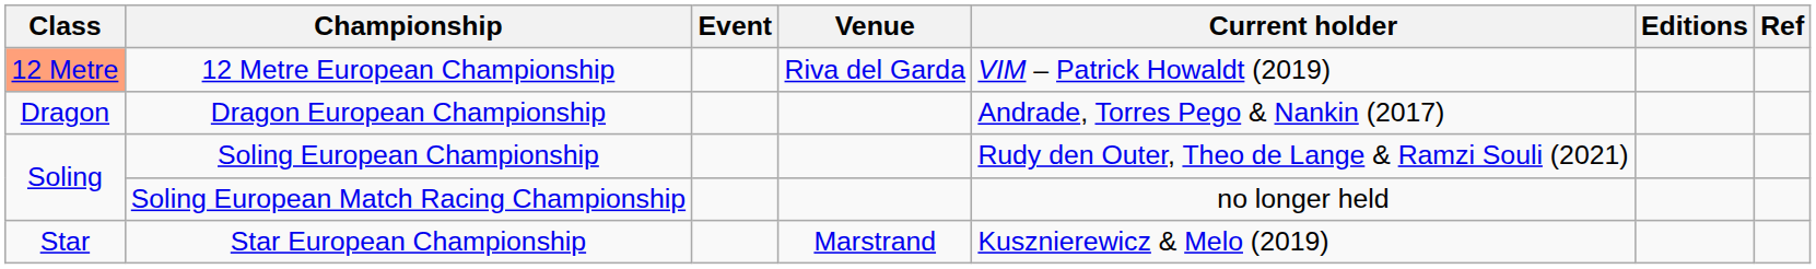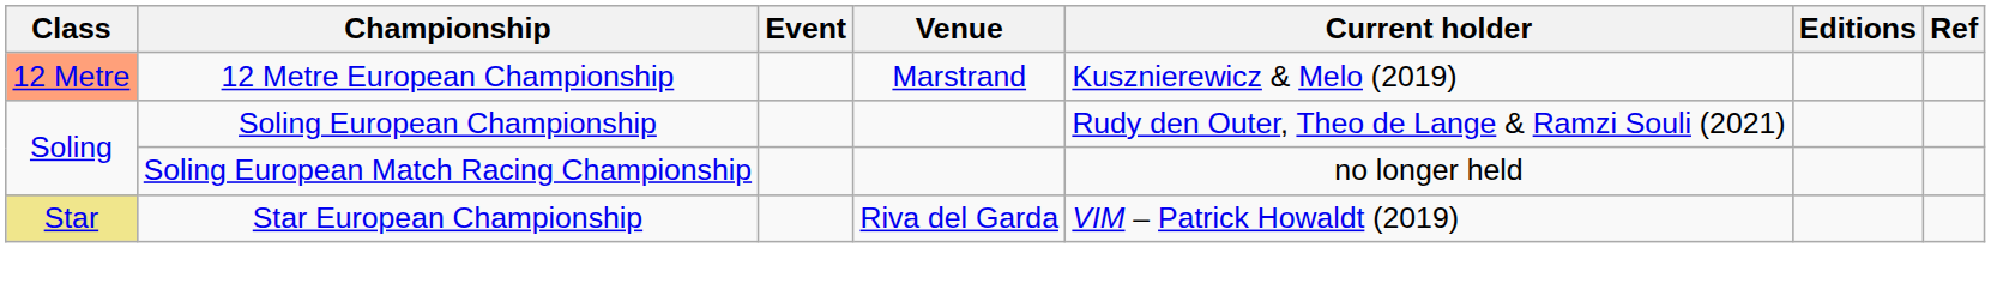 <table class="wikitable sortable" style="text-align:center;">
 <tr>
 <th>Class</th>
 <th>Championship</th>
 <th>Event</th>
 <th>Venue</th>
 <th>Current holder</th>
 <th>Editions</th>
 <th>Ref</th>
 </tr>
 <tr>
 <td style="background: lightsalmon;"><a href='#'>12 Metre</a></td>
 <td><a href='#'>12 Metre European Championship</a></td>
 <td></td>
-<td> <a href='#'>Riva del Garda</a></td>
-<td align=left> <em><a href='#'>VIM</a></em> – <a href='#'>Patrick Howaldt</a> (2019)</td>
-<td></td>
-<td></td>
-</tr>
-<tr>
-<td><a href='#'>Dragon</a></td>
-<td><a href='#'>Dragon European Championship</a></td>
-<td></td>
-<td></td>
-<td align=left> <a href='#'>Andrade</a>, <a href='#'>Torres Pego</a> & <a href='#'>Nankin</a> (2017)</td>
+<td> <a href='#'>Marstrand</a></td>
+<td align=left> <a href='#'>Kusznierewicz</a> &  <a href='#'>Melo</a> (2019)</td>
 <td></td>
 <td></td>
 </tr>
 <tr>
 <td rowspan=2><a href='#'>Soling</a></td>
 <td><a href='#'>Soling European Championship</a></td>
 <td></td>
 <td></td>
 <td align=left> <a href='#'>Rudy den Outer</a>, <a href='#'>Theo de Lange</a> & <a href='#'>Ramzi Souli</a> (2021)</td>
 <td></td>
 <td></td>
 </tr>
 <tr>
 <td><a href='#'>Soling European Match Racing Championship</a></td>
 <td></td>
 <td></td>
 <td>no longer held</td>
 <td></td>
 <td></td>
 </tr>
 <tr>
-<td><a href='#'>Star</a></td>
+<td style="background: khaki;"><a href='#'>Star</a></td>
 <td><a href='#'>Star European Championship</a></td>
 <td></td>
-<td> <a href='#'>Marstrand</a></td>
-<td align=left> <a href='#'>Kusznierewicz</a> &  <a href='#'>Melo</a> (2019)</td>
+<td> <a href='#'>Riva del Garda</a></td>
+<td align=left> <em><a href='#'>VIM</a></em> – <a href='#'>Patrick Howaldt</a> (2019)</td>
 <td></td>
 <td></td>
 </tr>
 </table>
